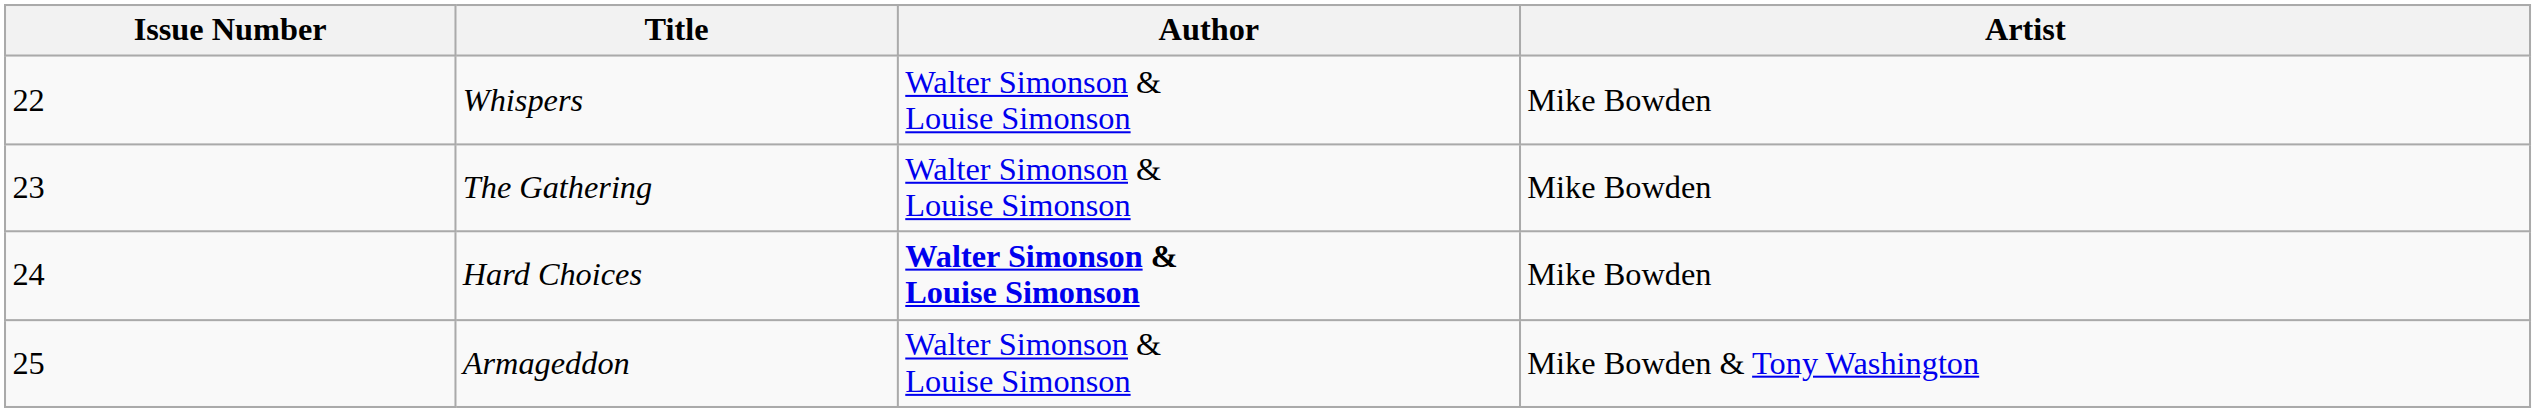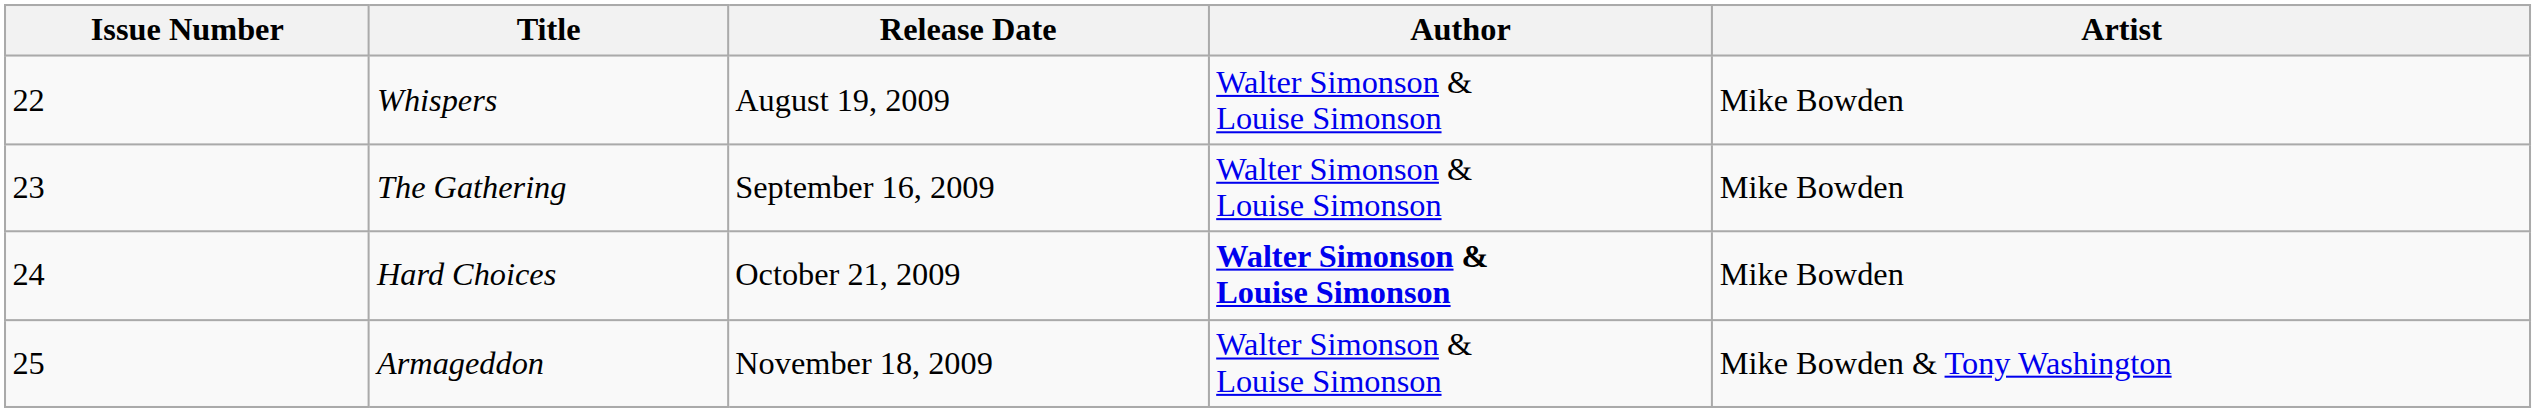 <table class="wikitable" style="width:99%;" style="background: #FFFFFF;">
 <tr>
 <th>Issue Number</th>
 <th>Title</th>
+<th>Release Date</th>
 <th>Author</th>
 <th>Artist</th>
 </tr>
 <tr>
 <td>22</td>
 <td><em>Whispers</em></td>
+<td>August 19, 2009</td>
 <td><a href='#'>Walter Simonson</a> &<br><a href='#'>Louise Simonson</a></td>
 <td>Mike Bowden</td>
 </tr>
 <tr>
 <td>23</td>
 <td><em>The Gathering</em></td>
+<td>September 16, 2009</td>
 <td><a href='#'>Walter Simonson</a> &<br><a href='#'>Louise Simonson</a></td>
 <td>Mike Bowden</td>
 </tr>
 <tr>
 <td>24</td>
 <td><em>Hard Choices</em></td>
+<td>October 21, 2009</td>
 <td><strong><a href='#'>Walter Simonson</a> &<br><a href='#'>Louise Simonson</a></strong></td>
 <td>Mike Bowden</td>
 </tr>
 <tr>
 <td>25</td>
 <td><em>Armageddon</em></td>
+<td>November 18, 2009</td>
 <td><a href='#'>Walter Simonson</a> &<br><a href='#'>Louise Simonson</a></td>
 <td>Mike Bowden & <a href='#'>Tony Washington</a></td>
 </tr>
 </table>
